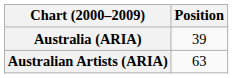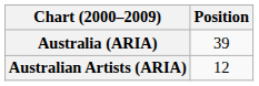 <table class="wikitable plainrowheaders" style="text-align:center">
 <tr>
 <th scope="col">Chart (2000–2009)</th>
 <th scope="col">Position</th>
 </tr>
 <tr>
 <th scope="row">Australia (ARIA)</th>
 <td>39</td>
 </tr>
 <tr>
 <th scope="row">Australian Artists (ARIA)</th>
-<td>63</td>
+<td>12</td>
 </tr>
 </table>
